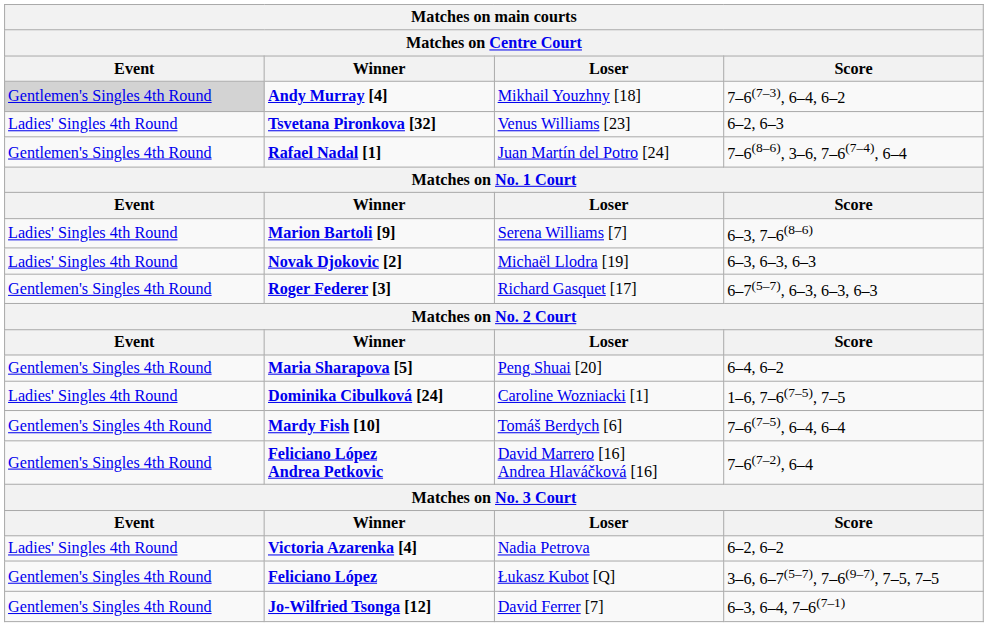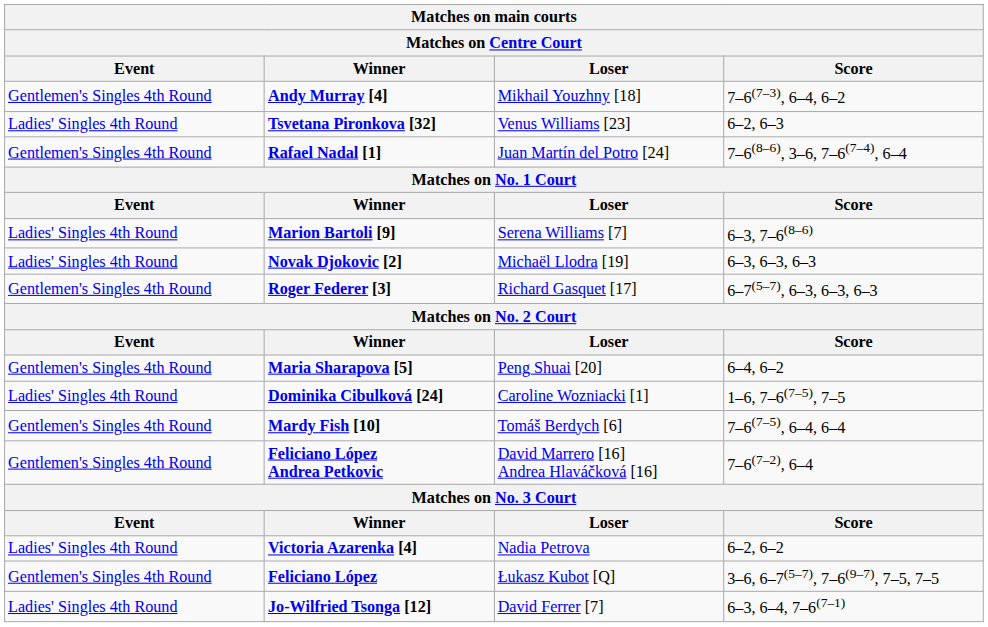 <table class="wikitable collapsible uncollapsed" style="margin:auto;">
 <tr>
 <th colspan="4" style="white-space:nowrap;">Matches on main courts</th>
 </tr>
 <tr>
 <th colspan="4">Matches on <a href='#'>Centre Court</a></th>
 </tr>
 <tr>
 <th width=220>Event</th>
 <th width=220>Winner</th>
 <th width=220>Loser</th>
 <th width=250>Score</th>
 </tr>
 <tr>
-<td style="background: lightgrey;"><a href='#'>Gentlemen's Singles 4th Round</a></td>
+<td><a href='#'>Gentlemen's Singles 4th Round</a></td>
 <td> <strong><a href='#'>Andy Murray</a> [4]</strong></td>
 <td> <a href='#'>Mikhail Youzhny</a> [18]</td>
 <td>7–6<sup>(7–3)</sup>, 6–4, 6–2</td>
 </tr>
 <tr>
 <td><a href='#'>Ladies' Singles 4th Round</a></td>
 <td> <strong><a href='#'>Tsvetana Pironkova</a> [32]</strong></td>
 <td> <a href='#'>Venus Williams</a> [23]</td>
 <td>6–2, 6–3</td>
 </tr>
 <tr>
 <td><a href='#'>Gentlemen's Singles 4th Round</a></td>
 <td> <strong><a href='#'>Rafael Nadal</a> [1]</strong></td>
 <td> <a href='#'>Juan Martín del Potro</a> [24]</td>
 <td>7–6<sup>(8–6)</sup>, 3–6, 7–6<sup>(7–4)</sup>, 6–4</td>
 </tr>
 <tr>
 <th colspan="4">Matches on <a href='#'>No. 1 Court</a></th>
 </tr>
 <tr>
 <th width=220>Event</th>
 <th width=220>Winner</th>
 <th width=220>Loser</th>
 <th width=250>Score</th>
 </tr>
 <tr>
 <td><a href='#'>Ladies' Singles 4th Round</a></td>
 <td> <strong><a href='#'>Marion Bartoli</a> [9]</strong></td>
 <td> <a href='#'>Serena Williams</a> [7]</td>
 <td>6–3, 7–6<sup>(8–6)</sup></td>
 </tr>
 <tr>
 <td><a href='#'>Ladies' Singles 4th Round</a></td>
 <td> <strong><a href='#'>Novak Djokovic</a> [2]</strong></td>
 <td> <a href='#'>Michaël Llodra</a> [19]</td>
 <td>6–3, 6–3, 6–3</td>
 </tr>
 <tr>
 <td><a href='#'>Gentlemen's Singles 4th Round</a></td>
 <td> <strong><a href='#'>Roger Federer</a> [3]</strong></td>
 <td> <a href='#'>Richard Gasquet</a> [17]</td>
 <td>6–7<sup>(5–7)</sup>, 6–3, 6–3, 6–3</td>
 </tr>
 <tr>
 <th colspan="4">Matches on <a href='#'>No. 2 Court</a></th>
 </tr>
 <tr>
 <th width=220>Event</th>
 <th width=220>Winner</th>
 <th width=220>Loser</th>
 <th width=250>Score</th>
 </tr>
 <tr>
 <td><a href='#'>Gentlemen's Singles 4th Round</a></td>
 <td> <strong><a href='#'>Maria Sharapova</a> [5]</strong></td>
 <td> <a href='#'>Peng Shuai</a> [20]</td>
 <td>6–4, 6–2</td>
 </tr>
 <tr>
 <td><a href='#'>Ladies' Singles 4th Round</a></td>
 <td> <strong><a href='#'>Dominika Cibulková</a> [24]</strong></td>
 <td> <a href='#'>Caroline Wozniacki</a> [1]</td>
 <td>1–6, 7–6<sup>(7–5)</sup>, 7–5</td>
 </tr>
 <tr>
 <td><a href='#'>Gentlemen's Singles 4th Round</a></td>
 <td> <strong><a href='#'>Mardy Fish</a> [10]</strong></td>
 <td> <a href='#'>Tomáš Berdych</a> [6]</td>
 <td>7–6<sup>(7–5)</sup>, 6–4, 6–4</td>
 </tr>
 <tr>
 <td><a href='#'>Gentlemen's Singles 4th Round</a></td>
 <td> <strong><a href='#'>Feliciano López</a></strong><br> <strong><a href='#'>Andrea Petkovic</a></strong></td>
 <td> <a href='#'>David Marrero</a> [16]<br> <a href='#'>Andrea Hlaváčková</a> [16]</td>
 <td>7–6<sup>(7–2)</sup>, 6–4</td>
 </tr>
 <tr>
 <th colspan="4">Matches on <a href='#'>No. 3 Court</a></th>
 </tr>
 <tr>
 <th width=250>Event</th>
 <th width=220>Winner</th>
 <th width=220>Loser</th>
 <th width=220>Score</th>
 </tr>
 <tr>
 <td><a href='#'>Ladies' Singles 4th Round</a></td>
 <td> <strong><a href='#'>Victoria Azarenka</a> [4]</strong></td>
 <td> <a href='#'>Nadia Petrova</a></td>
 <td>6–2, 6–2</td>
 </tr>
 <tr>
 <td><a href='#'>Gentlemen's Singles 4th Round</a></td>
 <td> <strong><a href='#'>Feliciano López</a></strong></td>
 <td> <a href='#'>Łukasz Kubot</a> [Q]</td>
 <td>3–6, 6–7<sup>(5–7)</sup>, 7–6<sup>(9–7)</sup>, 7–5, 7–5</td>
 </tr>
 <tr>
-<td><a href='#'>Gentlemen's Singles 4th Round</a></td>
+<td><a href='#'>Ladies' Singles 4th Round</a></td>
 <td> <strong><a href='#'>Jo-Wilfried Tsonga</a> [12]</strong></td>
 <td> <a href='#'>David Ferrer</a> [7]</td>
 <td>6–3, 6–4, 7–6<sup>(7–1)</sup></td>
 </tr>
 </table>
